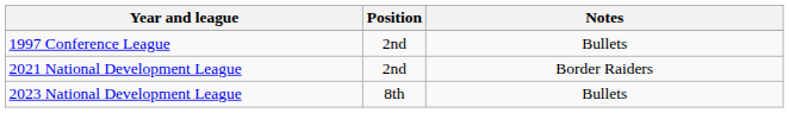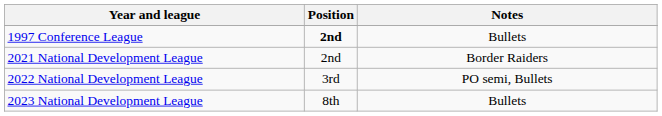 <table class="wikitable">
 <tr>
 <th width=350>Year and league</th>
 <th width=50>Position</th>
 <th width=350>Notes</th>
 </tr>
 <tr align=center>
 </tr>
 <tr align=center>
 <td align="left"><a href='#'>1997 Conference League</a></td>
-<td>2nd</td>
+<td><strong>2nd</strong></td>
 <td>Bullets</td>
 </tr>
 <tr align=center>
 <td align="left"><a href='#'>2021 National Development League</a></td>
 <td>2nd</td>
 <td>Border Raiders</td>
 </tr>
 <tr align=center>
+<td align="left"><a href='#'>2022 National Development League</a></td>
+<td>3rd</td>
+<td>PO semi, Bullets</td>
+</tr>
+<tr align=center>
 <td align="left"><a href='#'>2023 National Development League</a></td>
 <td>8th</td>
 <td>Bullets</td>
 </tr>
 </table>
